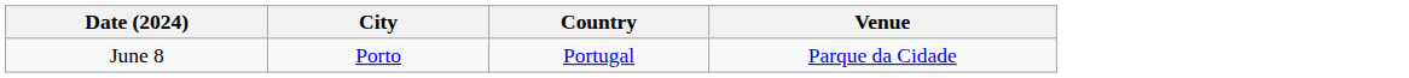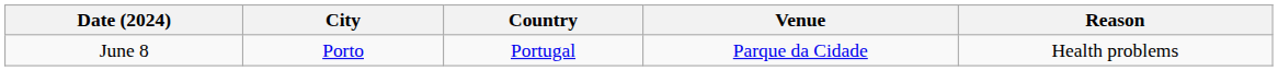 <table class="wikitable plainrowheaders" style="text-align:center;">
 <tr>
 <th scope="col" style="width:12em;">Date (2024)</th>
 <th scope="col" style="width:10em;">City</th>
 <th scope="col" style="width:10em;">Country</th>
 <th scope="col" style="width:16em;">Venue</th>
+<th scope="col" style="width:16em;">Reason</th>
 </tr>
 <tr>
 <td>June 8</td>
 <td><a href='#'>Porto</a></td>
 <td><a href='#'>Portugal</a></td>
 <td><a href='#'>Parque da Cidade</a></td>
+<td>Health problems</td>
 </tr>
 </table>
